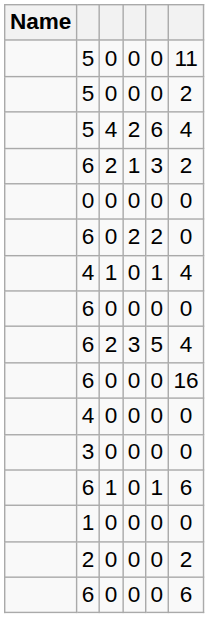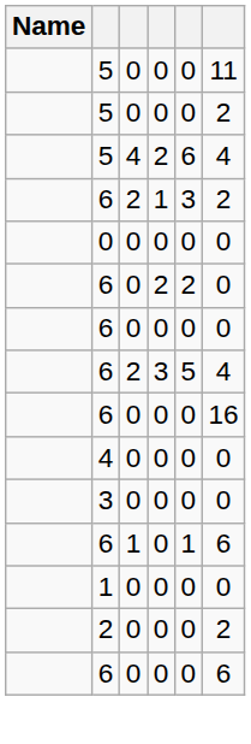 <table class="wikitable sortable" style="text-align:center;">
 <tr>
 <th>Name</th>
 <th></th>
 <th></th>
 <th></th>
 <th></th>
 <th></th>
 </tr>
 <tr>
 <td align=left></td>
 <td>5</td>
 <td>0</td>
 <td>0</td>
 <td>0</td>
 <td>11</td>
 </tr>
 <tr>
 <td align=left></td>
 <td>5</td>
 <td>0</td>
 <td>0</td>
 <td>0</td>
 <td>2</td>
 </tr>
 <tr>
 <td align=left></td>
 <td>5</td>
 <td>4</td>
 <td>2</td>
 <td>6</td>
 <td>4</td>
 </tr>
 <tr>
 <td align=left></td>
 <td>6</td>
 <td>2</td>
 <td>1</td>
 <td>3</td>
 <td>2</td>
 </tr>
 <tr>
 <td align=left></td>
 <td>0</td>
 <td>0</td>
 <td>0</td>
 <td>0</td>
 <td>0</td>
 </tr>
 <tr>
 <td align=left></td>
 <td>6</td>
 <td>0</td>
 <td>2</td>
 <td>2</td>
 <td>0</td>
-</tr>
-<tr>
-<td align=left></td>
-<td>4</td>
-<td>1</td>
-<td>0</td>
-<td>1</td>
-<td>4</td>
 </tr>
 <tr>
 <td align=left></td>
 <td>6</td>
 <td>0</td>
 <td>0</td>
 <td>0</td>
 <td>0</td>
 </tr>
 <tr>
 <td align=left></td>
 <td>6</td>
 <td>2</td>
 <td>3</td>
 <td>5</td>
 <td>4</td>
 </tr>
 <tr>
 <td align=left></td>
 <td>6</td>
 <td>0</td>
 <td>0</td>
 <td>0</td>
 <td>16</td>
 </tr>
 <tr>
 <td align=left></td>
 <td>4</td>
 <td>0</td>
 <td>0</td>
 <td>0</td>
 <td>0</td>
 </tr>
 <tr>
 <td align=left></td>
 <td>3</td>
 <td>0</td>
 <td>0</td>
 <td>0</td>
 <td>0</td>
 </tr>
 <tr>
 <td align=left></td>
 <td>6</td>
 <td>1</td>
 <td>0</td>
 <td>1</td>
 <td>6</td>
 </tr>
 <tr>
 <td align=left></td>
 <td>1</td>
 <td>0</td>
 <td>0</td>
 <td>0</td>
 <td>0</td>
 </tr>
 <tr>
 <td align=left></td>
 <td>2</td>
 <td>0</td>
 <td>0</td>
 <td>0</td>
 <td>2</td>
 </tr>
 <tr>
 <td align=left></td>
 <td>6</td>
 <td>0</td>
 <td>0</td>
 <td>0</td>
 <td>6</td>
 </tr>
 </table>
